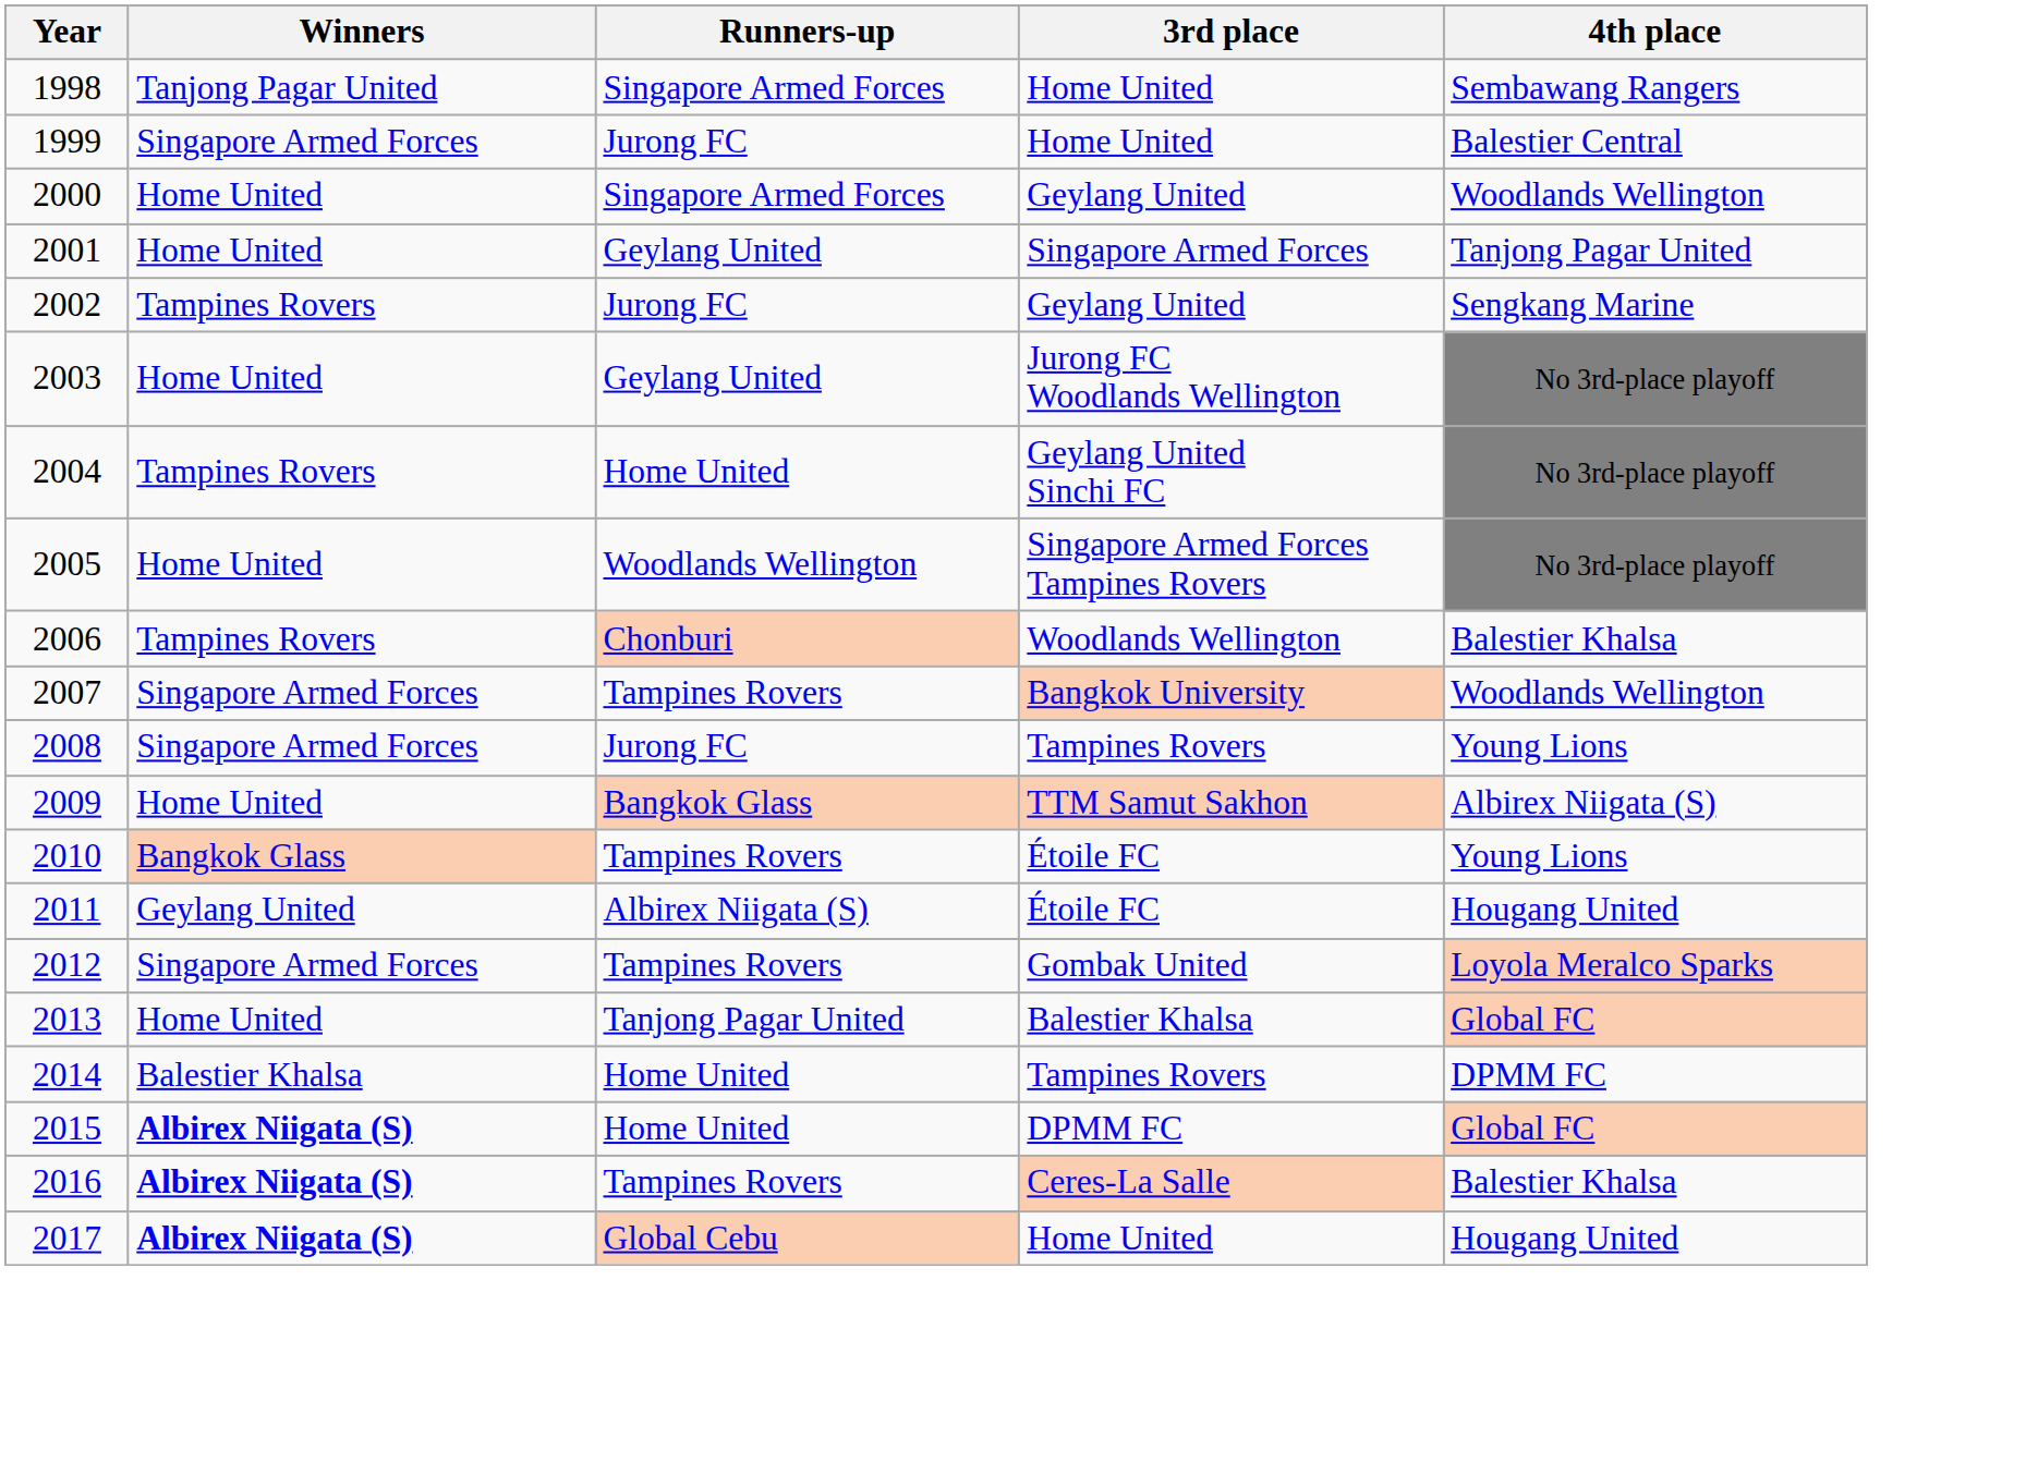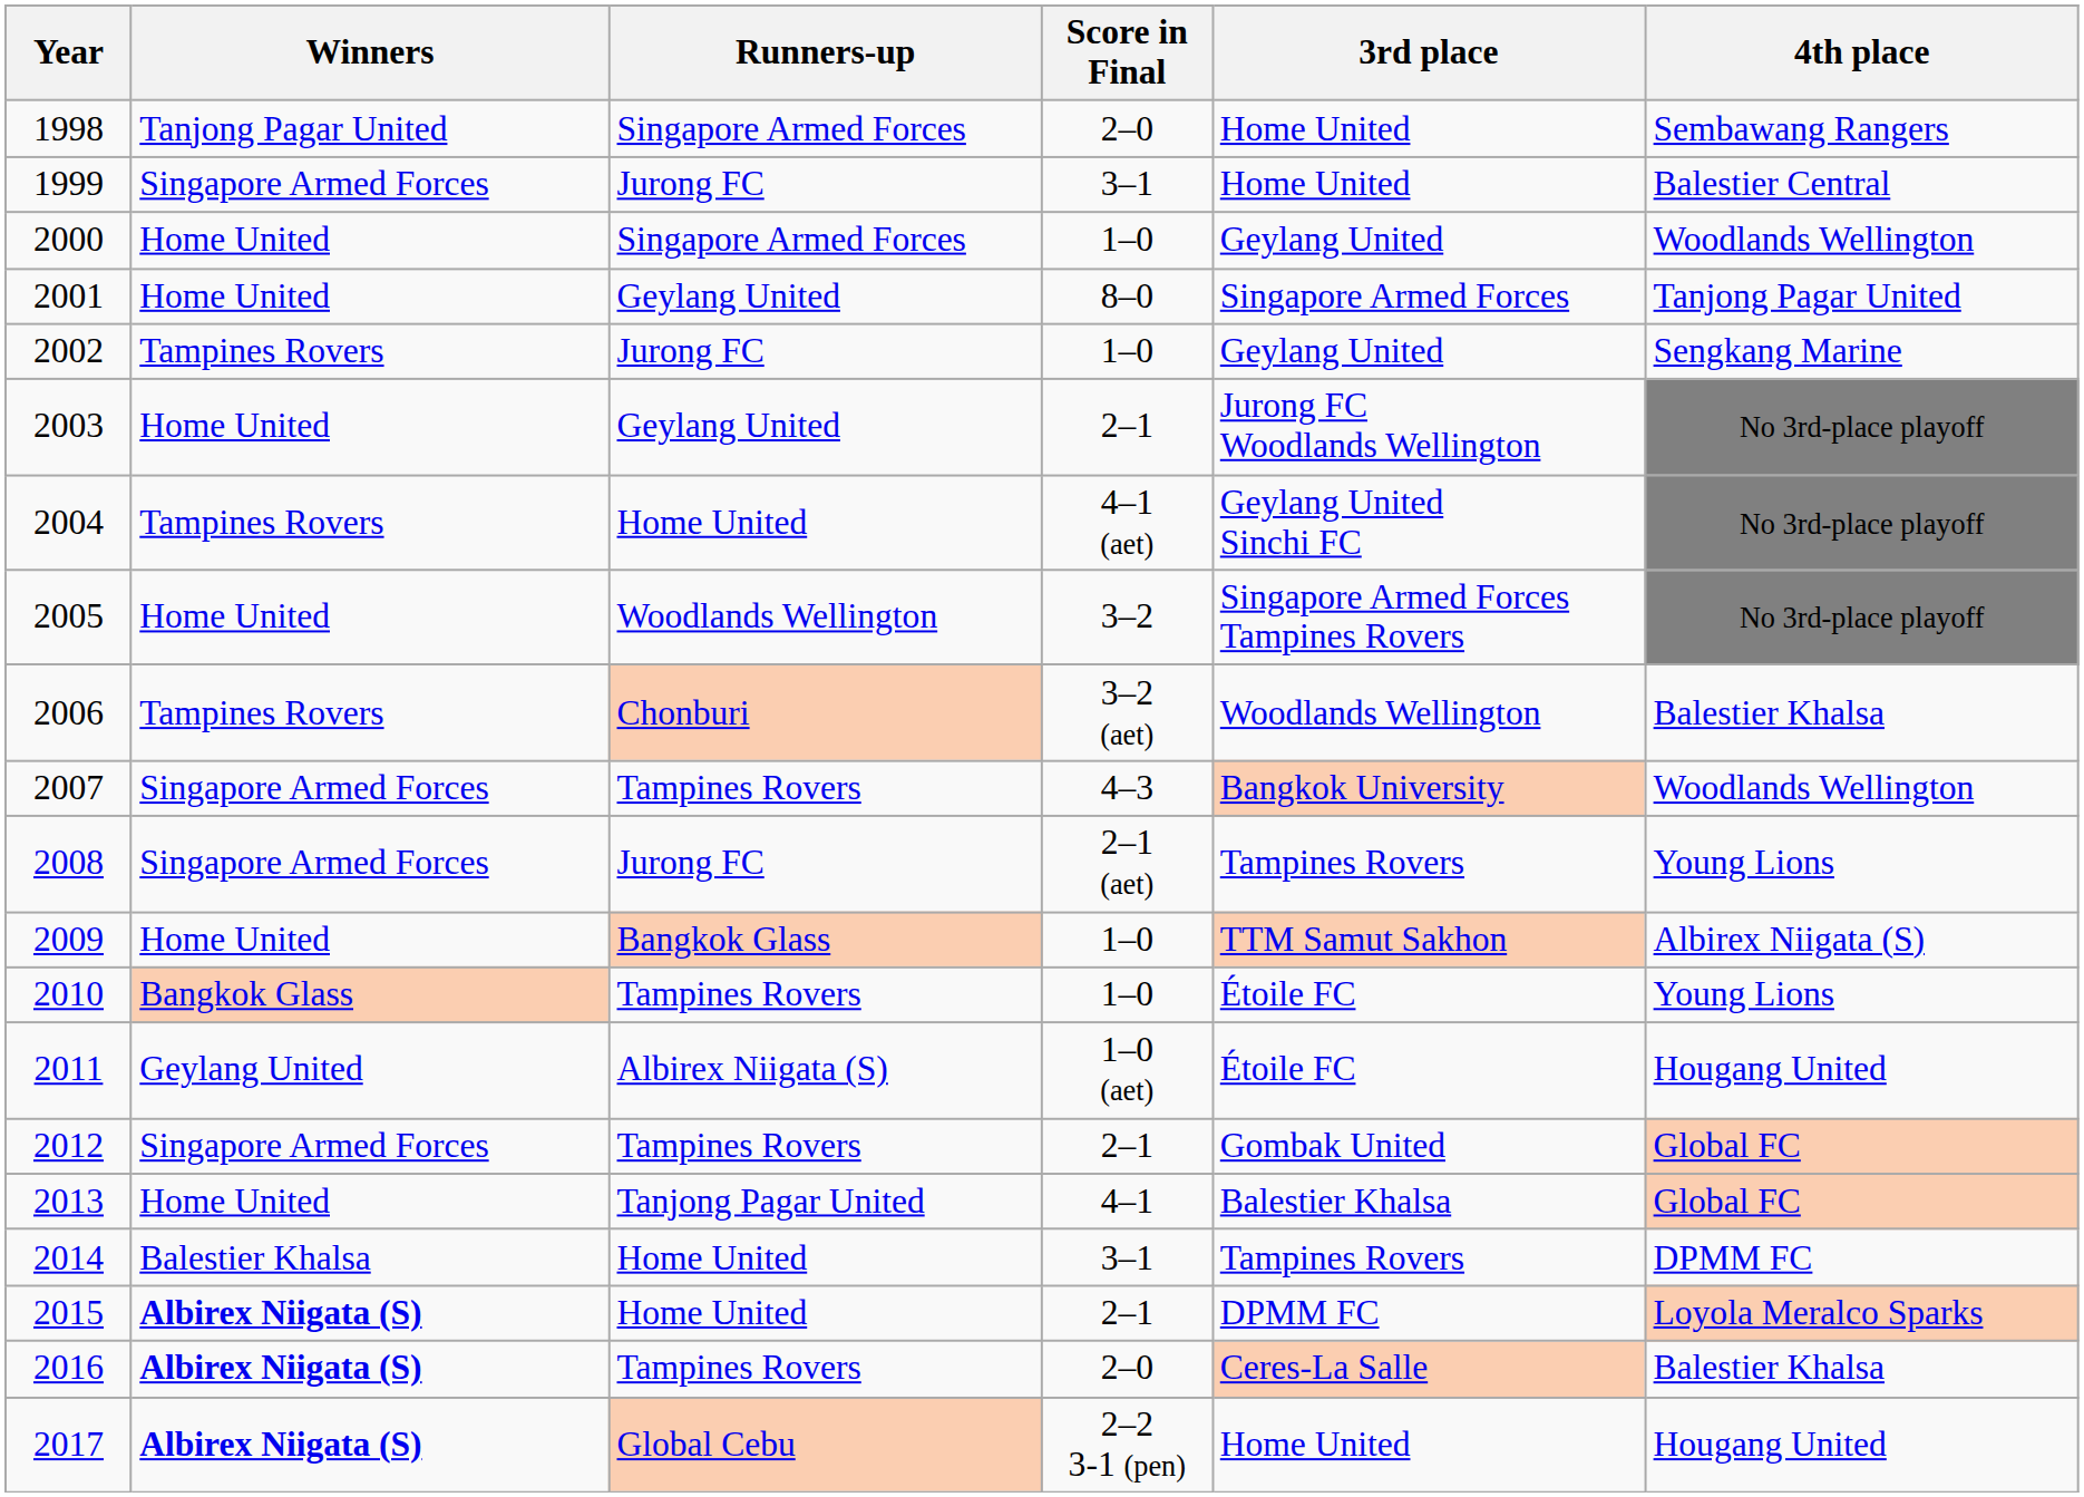 <table class="wikitable">
 <tr>
 <th width='50'>Year</th>
 <th width='210'>Winners</th>
 <th width='190'>Runners-up</th>
+<th width='70'>Score in<br>Final</th>
 <th width='190'>3rd place</th>
 <th width='190'>4th place</th>
 </tr>
 <tr>
 <td align='center'>1998</td>
 <td><a href='#'>Tanjong Pagar United</a></td>
 <td><a href='#'>Singapore Armed Forces</a></td>
+<td align='center'>2–0</td>
 <td><a href='#'>Home United</a></td>
 <td><a href='#'>Sembawang Rangers</a></td>
 </tr>
 <tr>
 <td align='center'>1999</td>
 <td><a href='#'>Singapore Armed Forces</a></td>
 <td><a href='#'>Jurong FC</a></td>
+<td align='center'>3–1</td>
 <td><a href='#'>Home United</a></td>
 <td><a href='#'>Balestier Central</a></td>
 </tr>
 <tr>
 <td align='center'>2000</td>
 <td><a href='#'>Home United</a></td>
 <td><a href='#'>Singapore Armed Forces</a></td>
+<td align='center'>1–0</td>
 <td><a href='#'>Geylang United</a></td>
 <td><a href='#'>Woodlands Wellington</a></td>
 </tr>
 <tr>
 <td align='center'>2001</td>
 <td><a href='#'>Home United</a></td>
 <td><a href='#'>Geylang United</a></td>
+<td align='center'>8–0</td>
 <td><a href='#'>Singapore Armed Forces</a></td>
 <td><a href='#'>Tanjong Pagar United</a></td>
 </tr>
 <tr>
 <td align='center'>2002</td>
 <td><a href='#'>Tampines Rovers</a></td>
 <td><a href='#'>Jurong FC</a></td>
+<td align='center'>1–0</td>
 <td><a href='#'>Geylang United</a></td>
 <td><a href='#'>Sengkang Marine</a></td>
 </tr>
 <tr>
 <td align='center'>2003</td>
 <td><a href='#'>Home United</a></td>
 <td><a href='#'>Geylang United</a></td>
+<td align='center'>2–1</td>
 <td><a href='#'>Jurong FC</a><br><a href='#'>Woodlands Wellington</a></td>
 <td align='center' bgcolor='grey'><small>No 3rd-place playoff</small></td>
 </tr>
 <tr>
 <td align='center'>2004</td>
 <td><a href='#'>Tampines Rovers</a></td>
 <td><a href='#'>Home United</a></td>
+<td align='center'>4–1<br><small>(aet)</small></td>
 <td><a href='#'>Geylang United</a><br> <a href='#'>Sinchi FC</a></td>
 <td align='center' bgcolor='grey'><small>No 3rd-place playoff</small></td>
 </tr>
 <tr>
 <td align='center'>2005</td>
 <td><a href='#'>Home United</a></td>
 <td><a href='#'>Woodlands Wellington</a></td>
+<td align='center'>3–2</td>
 <td><a href='#'>Singapore Armed Forces</a><br><a href='#'>Tampines Rovers</a></td>
 <td align='center' bgcolor='grey'><small>No 3rd-place playoff</small></td>
 </tr>
 <tr>
 <td align='center'>2006</td>
 <td><a href='#'>Tampines Rovers</a></td>
 <td bgcolor="#FBCEB1"> <a href='#'>Chonburi</a></td>
+<td align='center'>3–2<br><small>(aet)</small></td>
 <td><a href='#'>Woodlands Wellington</a></td>
 <td><a href='#'>Balestier Khalsa</a></td>
 </tr>
 <tr>
 <td align='center'>2007</td>
 <td><a href='#'>Singapore Armed Forces</a></td>
 <td><a href='#'>Tampines Rovers</a></td>
+<td align='center'>4–3</td>
 <td bgcolor="#FBCEB1"> <a href='#'>Bangkok University</a></td>
 <td><a href='#'>Woodlands Wellington</a></td>
 </tr>
 <tr>
 <td align='center'><a href='#'>2008</a></td>
 <td><a href='#'>Singapore Armed Forces</a></td>
 <td><a href='#'>Jurong FC</a></td>
+<td align='center'>2–1<br><small>(aet)</small></td>
 <td><a href='#'>Tampines Rovers</a></td>
 <td> <a href='#'>Young Lions</a></td>
 </tr>
 <tr>
 <td align='center'><a href='#'>2009</a></td>
 <td><a href='#'>Home United</a></td>
 <td bgcolor="#FBCEB1"> <a href='#'>Bangkok Glass</a></td>
+<td align='center'>1–0</td>
 <td bgcolor="#FBCEB1"> <a href='#'>TTM Samut Sakhon</a></td>
 <td> <a href='#'>Albirex Niigata (S)</a></td>
 </tr>
 <tr>
 <td align='center'><a href='#'>2010</a></td>
 <td bgcolor="#FBCEB1"> <a href='#'>Bangkok Glass</a></td>
 <td><a href='#'>Tampines Rovers</a></td>
+<td align='center'>1–0</td>
 <td> <a href='#'>Étoile FC</a></td>
 <td> <a href='#'>Young Lions</a></td>
 </tr>
 <tr>
 <td align='center'><a href='#'>2011</a></td>
 <td><a href='#'>Geylang United</a></td>
 <td> <a href='#'>Albirex Niigata (S)</a></td>
+<td align='center'>1–0<br><small>(aet)</small></td>
 <td> <a href='#'>Étoile FC</a></td>
 <td><a href='#'>Hougang United</a></td>
 </tr>
 <tr>
 <td align='center'><a href='#'>2012</a></td>
 <td><a href='#'>Singapore Armed Forces</a></td>
 <td><a href='#'>Tampines Rovers</a></td>
+<td align='center'>2–1</td>
 <td><a href='#'>Gombak United</a></td>
-<td bgcolor="#FBCEB1"> <a href='#'>Loyola Meralco Sparks</a></td>
+<td bgcolor="#FBCEB1"> <a href='#'>Global FC</a></td>
 </tr>
 <tr>
 <td align='center'><a href='#'>2013</a></td>
 <td><a href='#'>Home United</a></td>
 <td><a href='#'>Tanjong Pagar United</a></td>
+<td align='center'>4–1</td>
 <td><a href='#'>Balestier Khalsa</a></td>
 <td bgcolor="#FBCEB1"> <a href='#'>Global FC</a></td>
 </tr>
 <tr>
 <td align='center'><a href='#'>2014</a></td>
 <td><a href='#'>Balestier Khalsa</a></td>
 <td><a href='#'>Home United</a></td>
+<td align='center'>3–1</td>
 <td><a href='#'>Tampines Rovers</a></td>
 <td> <a href='#'>DPMM FC</a></td>
 </tr>
 <tr>
 <td align='center'><a href='#'>2015</a></td>
 <td> <strong><a href='#'>Albirex Niigata (S)</a></strong></td>
 <td><a href='#'>Home United</a></td>
+<td align='center'>2–1</td>
 <td> <a href='#'>DPMM FC</a></td>
-<td bgcolor="#FBCEB1"> <a href='#'>Global FC</a></td>
+<td bgcolor="#FBCEB1"> <a href='#'>Loyola Meralco Sparks</a></td>
 </tr>
 <tr>
 <td align='center'><a href='#'>2016</a></td>
 <td> <strong><a href='#'>Albirex Niigata (S)</a></strong></td>
 <td><a href='#'>Tampines Rovers</a></td>
+<td align='center'>2–0</td>
 <td bgcolor="#FBCEB1"> <a href='#'>Ceres-La Salle</a></td>
 <td><a href='#'>Balestier Khalsa</a></td>
 </tr>
 <tr>
 <td align='center'><a href='#'>2017</a></td>
 <td> <strong><a href='#'>Albirex Niigata (S)</a></strong></td>
 <td bgcolor="#FBCEB1"> <a href='#'>Global Cebu</a></td>
+<td align='center'>2–2<br>3-1 <small>(pen)</small></td>
 <td><a href='#'>Home United</a></td>
 <td><a href='#'>Hougang United</a></td>
 </tr>
 </table>
